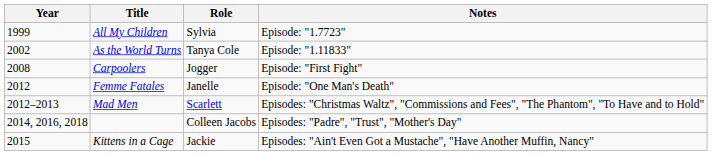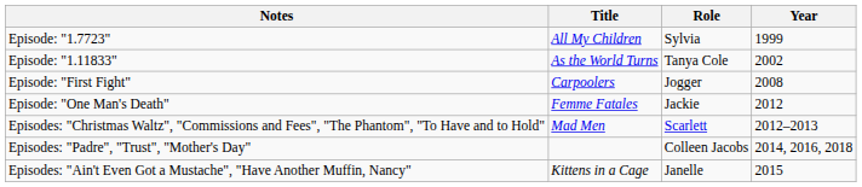 <table class="wikitable sortable">
 <tr>
-<th>Year</th>
+<th class="unsortable">Notes</th>
 <th>Title</th>
 <th>Role</th>
-<th class="unsortable">Notes</th>
+<th>Year</th>
 </tr>
 <tr>
-<td>1999</td>
+<td>Episode: "1.7723"</td>
 <td><em><a href='#'>All My Children</a></em></td>
 <td>Sylvia</td>
-<td>Episode: "1.7723"</td>
+<td>1999</td>
 </tr>
 <tr>
-<td>2002</td>
+<td>Episode: "1.11833"</td>
 <td><em><a href='#'>As the World Turns</a></em></td>
 <td>Tanya Cole</td>
-<td>Episode: "1.11833"</td>
+<td>2002</td>
 </tr>
 <tr>
-<td>2008</td>
+<td>Episode: "First Fight"</td>
 <td><em><a href='#'>Carpoolers</a></em></td>
 <td>Jogger</td>
-<td>Episode: "First Fight"</td>
+<td>2008</td>
 </tr>
 <tr>
+<td>Episode: "One Man's Death"</td>
+<td><em><a href='#'>Femme Fatales</a></em></td>
+<td>Jackie</td>
 <td>2012</td>
-<td><em><a href='#'>Femme Fatales</a></em></td>
-<td>Janelle</td>
-<td>Episode: "One Man's Death"</td>
 </tr>
 <tr>
-<td>2012–2013</td>
+<td>Episodes: "Christmas Waltz", "Commissions and Fees", "The Phantom", "To Have and to Hold"</td>
 <td><em><a href='#'>Mad Men</a></em></td>
 <td><a href='#'>Scarlett</a></td>
-<td>Episodes: "Christmas Waltz", "Commissions and Fees", "The Phantom", "To Have and to Hold"</td>
+<td>2012–2013</td>
 </tr>
 <tr>
-<td>2014, 2016, 2018</td>
+<td>Episodes: "Padre", "Trust", "Mother's Day"</td>
 <td><em></em></td>
 <td>Colleen Jacobs</td>
-<td>Episodes: "Padre", "Trust", "Mother's Day"</td>
+<td>2014, 2016, 2018</td>
 </tr>
 <tr>
+<td>Episodes: "Ain't Even Got a Mustache", "Have Another Muffin, Nancy"</td>
+<td><em>Kittens in a Cage</em></td>
+<td>Janelle</td>
 <td>2015</td>
-<td><em>Kittens in a Cage</em></td>
-<td>Jackie</td>
-<td>Episodes: "Ain't Even Got a Mustache", "Have Another Muffin, Nancy"</td>
 </tr>
 </table>
